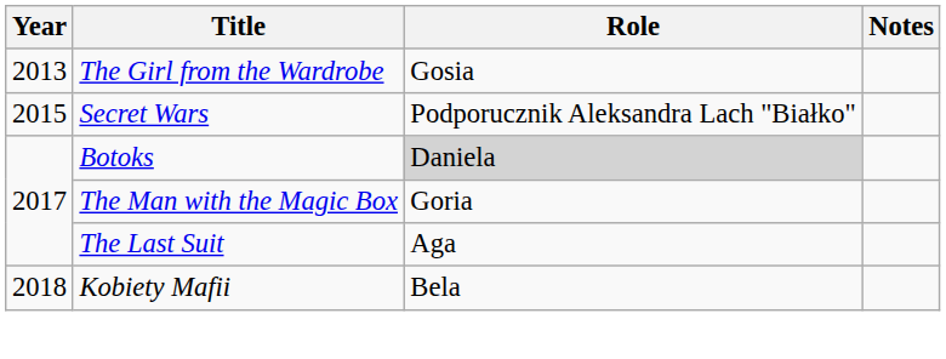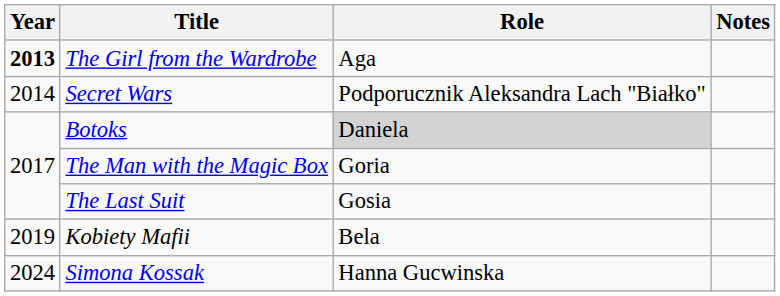 <table class="wikitable sortable">
 <tr>
 <th>Year</th>
 <th>Title</th>
 <th>Role</th>
 <th class="unsortable">Notes</th>
 </tr>
 <tr>
-<td>2013</td>
+<td><strong>2013</strong></td>
 <td><em><a href='#'>The Girl from the Wardrobe</a></em></td>
-<td>Gosia</td>
+<td>Aga</td>
 <td></td>
 </tr>
 <tr>
-<td>2015</td>
+<td>2014</td>
 <td><em><a href='#'>Secret Wars</a></em></td>
 <td>Podporucznik Aleksandra Lach "Białko"</td>
 <td></td>
 </tr>
 <tr>
 <td rowspan="3">2017</td>
 <td><em><a href='#'>Botoks</a></em></td>
 <td style="background: lightgrey;">Daniela</td>
 <td></td>
 </tr>
 <tr>
 <td><em><a href='#'>The Man with the Magic Box</a></em></td>
 <td>Goria</td>
 <td></td>
 </tr>
 <tr>
 <td><em><a href='#'>The Last Suit</a></em></td>
-<td>Aga</td>
+<td>Gosia</td>
 <td></td>
 </tr>
 <tr>
-<td>2018</td>
+<td>2019</td>
 <td><em>Kobiety Mafii</em></td>
 <td>Bela</td>
 <td></td>
 </tr>
+<tr>
+<td>2024</td>
+<td><em><a href='#'>Simona Kossak</a></em></td>
+<td>Hanna Gucwinska</td>
+<td></td>
+</tr>
 </table>
